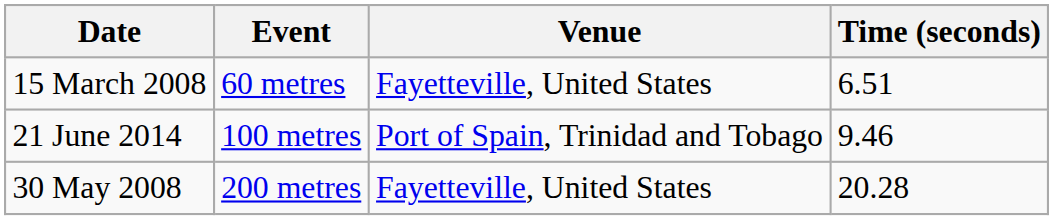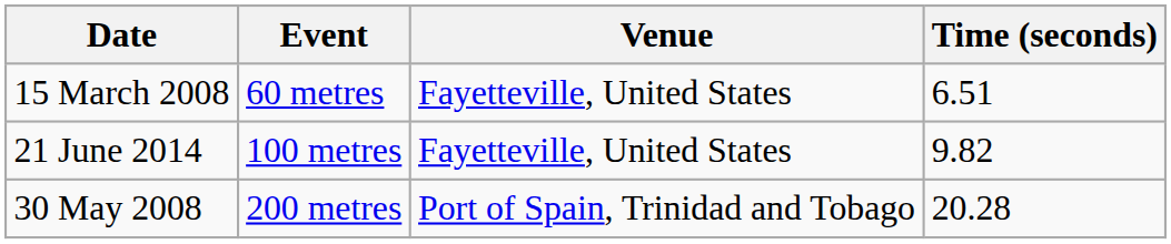 <table class="wikitable" style="border-collapse: collapse; font-size: 95%;">
 <tr>
 <th>Date</th>
 <th>Event</th>
 <th>Venue</th>
 <th>Time (seconds)</th>
 </tr>
 <tr>
 <td>15 March 2008</td>
 <td><a href='#'>60&nbsp;metres</a></td>
 <td><a href='#'>Fayetteville</a>, United States</td>
 <td>6.51</td>
 </tr>
 <tr>
 <td>21 June 2014</td>
 <td><a href='#'>100&nbsp;metres</a></td>
-<td><a href='#'>Port of Spain</a>, Trinidad and Tobago</td>
-<td>9.46</td>
+<td><a href='#'>Fayetteville</a>, United States</td>
+<td>9.82</td>
 </tr>
 <tr>
 <td>30 May 2008</td>
 <td><a href='#'>200&nbsp;metres</a></td>
-<td><a href='#'>Fayetteville</a>, United States</td>
+<td><a href='#'>Port of Spain</a>, Trinidad and Tobago</td>
 <td>20.28</td>
 </tr>
 </table>
